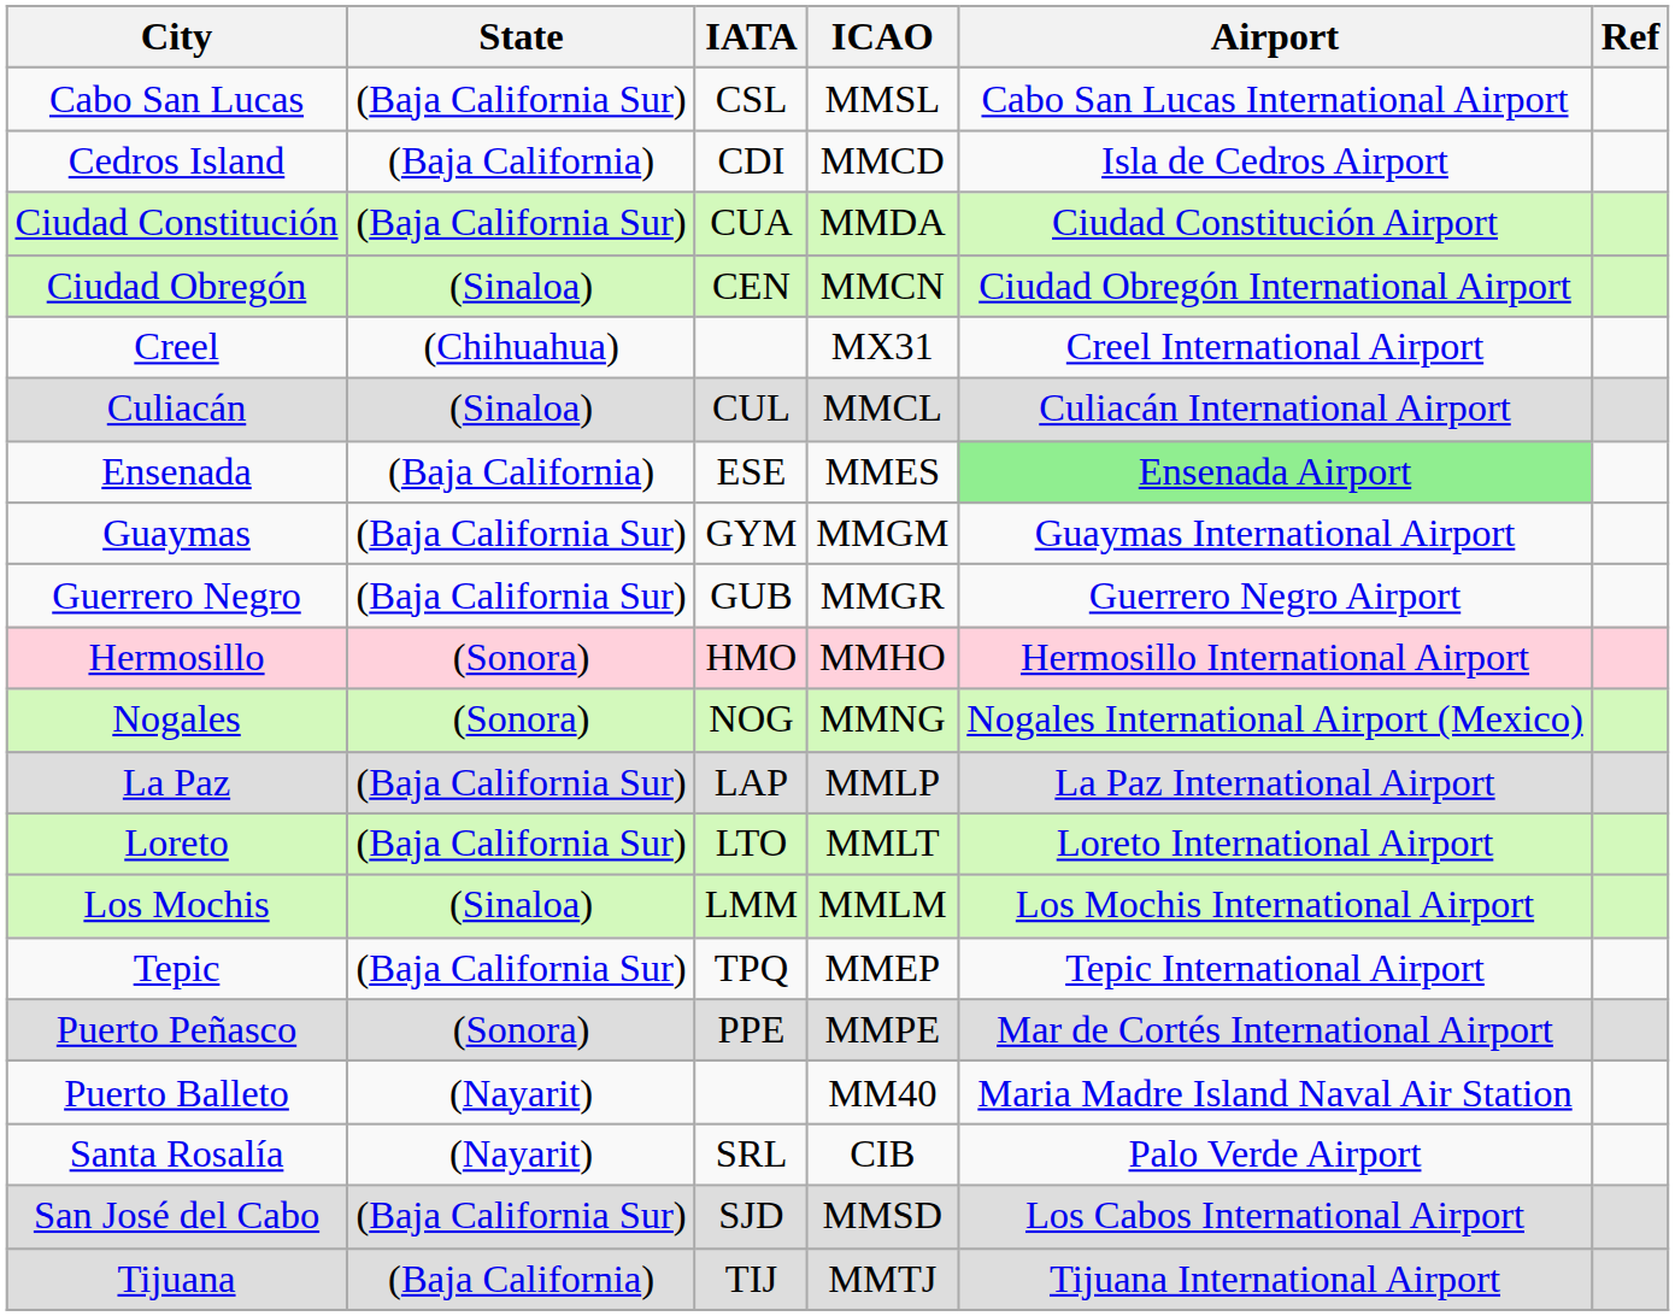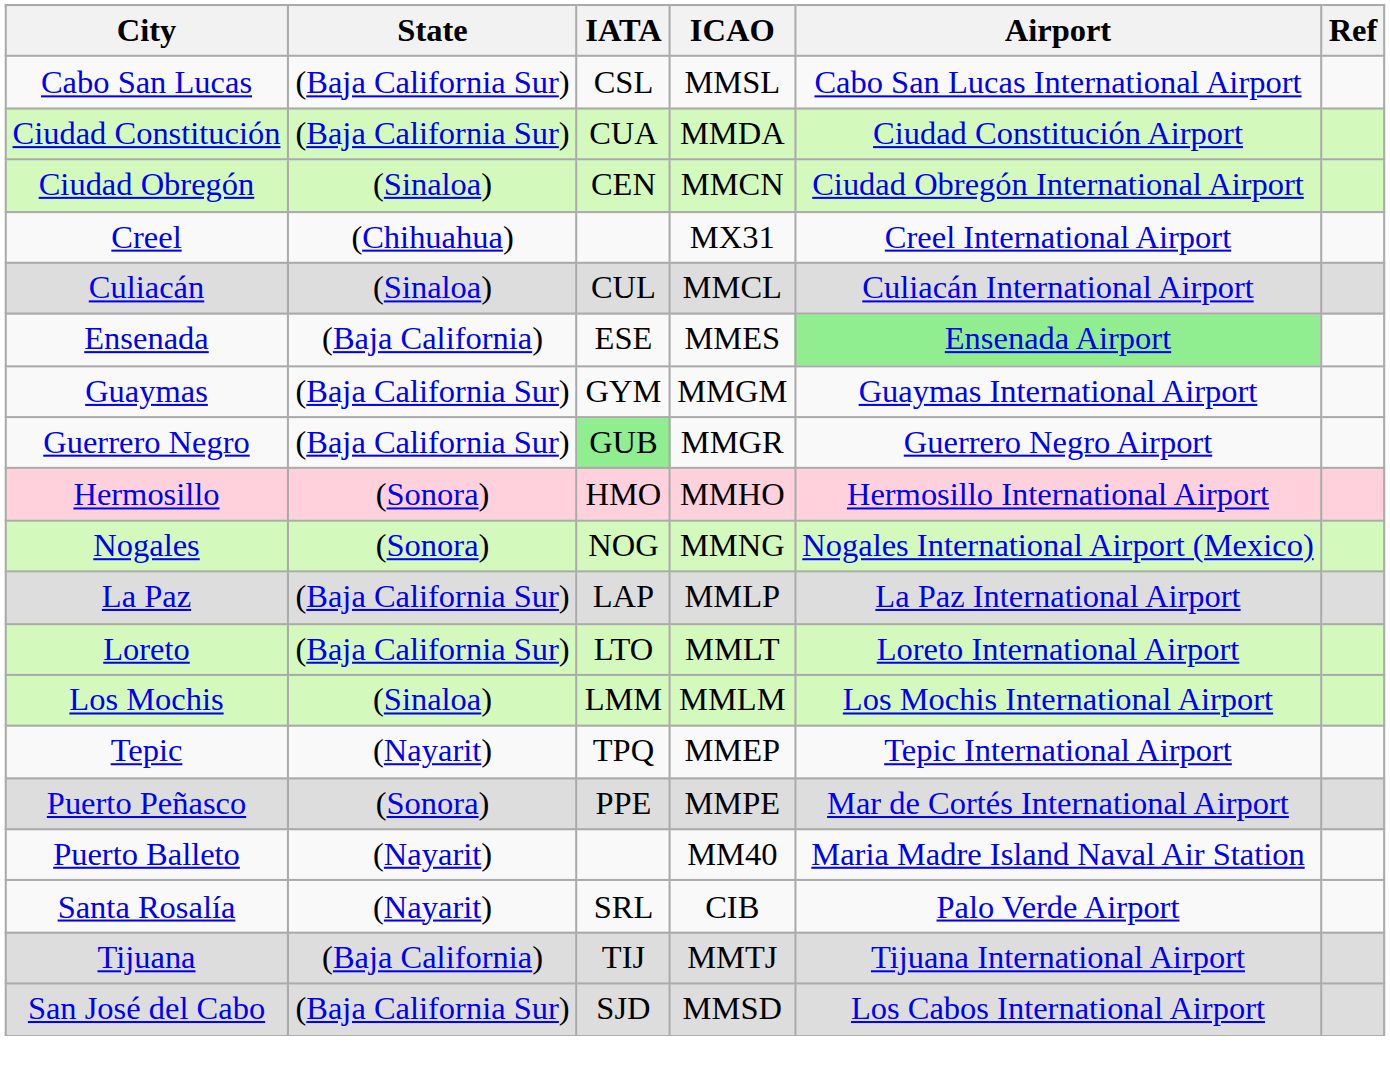 <table class="wikitable" style="margin:0.5em auto; text-align:center">
 <tr>
 <th>City</th>
 <th>State</th>
 <th>IATA</th>
 <th>ICAO</th>
 <th>Airport</th>
 <th>Ref</th>
 </tr>
 <tr>
 <td><a href='#'>Cabo San Lucas</a></td>
 <td> (<a href='#'>Baja California Sur</a>)</td>
 <td>CSL</td>
 <td>MMSL</td>
 <td><a href='#'>Cabo San Lucas International Airport</a></td>
-<td></td>
-</tr>
-<tr>
-<td><a href='#'>Cedros Island</a></td>
-<td> (<a href='#'>Baja California</a>)</td>
-<td>CDI</td>
-<td>MMCD</td>
-<td><a href='#'>Isla de Cedros Airport</a></td>
 <td></td>
 </tr>
 <tr style="background:#D3F9BC">
 <td><a href='#'>Ciudad Constitución</a></td>
 <td> (<a href='#'>Baja California Sur</a>)</td>
 <td>CUA</td>
 <td>MMDA</td>
 <td><a href='#'>Ciudad Constitución Airport</a></td>
 <td></td>
 </tr>
 <tr style="background:#D3F9BC">
 <td><a href='#'>Ciudad Obregón</a></td>
 <td> (<a href='#'>Sinaloa</a>)</td>
 <td>CEN</td>
 <td>MMCN</td>
 <td><a href='#'>Ciudad Obregón International Airport</a></td>
 <td></td>
 </tr>
 <tr>
 <td><a href='#'>Creel</a></td>
 <td> (<a href='#'>Chihuahua</a>)</td>
 <td></td>
 <td>MX31</td>
 <td><a href='#'>Creel International Airport</a></td>
 <td></td>
 </tr>
 <tr style="background:#DDDDDD">
 <td><a href='#'>Culiacán</a></td>
 <td> (<a href='#'>Sinaloa</a>)</td>
 <td>CUL</td>
 <td>MMCL</td>
 <td><a href='#'>Culiacán International Airport</a></td>
 <td></td>
 </tr>
 <tr>
 <td><a href='#'>Ensenada</a></td>
 <td> (<a href='#'>Baja California</a>)</td>
 <td>ESE</td>
 <td>MMES</td>
 <td style="background: lightgreen;"><a href='#'>Ensenada Airport</a></td>
 <td></td>
 </tr>
 <tr>
 <td><a href='#'>Guaymas</a></td>
 <td> (<a href='#'>Baja California Sur</a>)</td>
 <td>GYM</td>
 <td>MMGM</td>
 <td><a href='#'>Guaymas International Airport</a></td>
 <td></td>
 </tr>
 <tr>
 <td><a href='#'>Guerrero Negro</a></td>
 <td> (<a href='#'>Baja California Sur</a>)</td>
-<td>GUB</td>
+<td style="background: lightgreen;">GUB</td>
 <td>MMGR</td>
 <td><a href='#'>Guerrero Negro Airport</a></td>
 <td></td>
 </tr>
 <tr style="background:#FFD1DC">
 <td><a href='#'>Hermosillo</a></td>
 <td> (<a href='#'>Sonora</a>)</td>
 <td>HMO</td>
 <td>MMHO</td>
 <td><a href='#'>Hermosillo International Airport</a></td>
 <td></td>
 </tr>
 <tr style="background:#D3F9BC">
 <td><a href='#'>Nogales</a></td>
 <td> (<a href='#'>Sonora</a>)</td>
 <td>NOG</td>
 <td>MMNG</td>
 <td><a href='#'>Nogales International Airport (Mexico)</a></td>
 <td></td>
 </tr>
 <tr style="background:#DDDDDD">
 <td><a href='#'>La Paz</a></td>
 <td> (<a href='#'>Baja California Sur</a>)</td>
 <td>LAP</td>
 <td>MMLP</td>
 <td><a href='#'>La Paz International Airport</a></td>
 <td></td>
 </tr>
 <tr style="background:#D3F9BC">
 <td><a href='#'>Loreto</a></td>
 <td> (<a href='#'>Baja California Sur</a>)</td>
 <td>LTO</td>
 <td>MMLT</td>
 <td><a href='#'>Loreto International Airport</a></td>
 <td></td>
 </tr>
 <tr style="background:#D3F9BC">
 <td><a href='#'>Los Mochis</a></td>
 <td> (<a href='#'>Sinaloa</a>)</td>
 <td>LMM</td>
 <td>MMLM</td>
 <td><a href='#'>Los Mochis International Airport</a></td>
 <td></td>
 </tr>
 <tr>
 <td><a href='#'>Tepic</a></td>
-<td> (<a href='#'>Baja California Sur</a>)</td>
+<td> (<a href='#'>Nayarit</a>)</td>
 <td>TPQ</td>
 <td>MMEP</td>
 <td><a href='#'>Tepic International Airport</a></td>
 <td></td>
 </tr>
 <tr style="background:#DDDDDD">
 <td><a href='#'>Puerto Peñasco</a></td>
 <td> (<a href='#'>Sonora</a>)</td>
 <td>PPE</td>
 <td>MMPE</td>
 <td><a href='#'>Mar de Cortés International Airport</a></td>
 <td></td>
 </tr>
 <tr>
 <td><a href='#'>Puerto Balleto</a></td>
 <td> (<a href='#'>Nayarit</a>)</td>
 <td></td>
 <td>MM40</td>
 <td><a href='#'>Maria Madre Island Naval Air Station</a></td>
 <td></td>
 </tr>
 <tr>
 <td><a href='#'>Santa Rosalía</a></td>
 <td> (<a href='#'>Nayarit</a>)</td>
 <td>SRL</td>
 <td>CIB</td>
 <td><a href='#'>Palo Verde Airport</a></td>
 <td></td>
 </tr>
 <tr style="background:#DDDDDD">
+<td><a href='#'>Tijuana</a></td>
+<td> (<a href='#'>Baja California</a>)</td>
+<td>TIJ</td>
+<td>MMTJ</td>
+<td><a href='#'>Tijuana International Airport</a></td>
+<td></td>
+</tr>
+<tr style="background:#DDDDDD">
 <td><a href='#'>San José del Cabo</a></td>
 <td> (<a href='#'>Baja California Sur</a>)</td>
 <td>SJD</td>
 <td>MMSD</td>
 <td><a href='#'>Los Cabos International Airport</a></td>
 <td></td>
 </tr>
-<tr style="background:#DDDDDD">
-<td><a href='#'>Tijuana</a></td>
-<td> (<a href='#'>Baja California</a>)</td>
-<td>TIJ</td>
-<td>MMTJ</td>
-<td><a href='#'>Tijuana International Airport</a></td>
-<td></td>
-</tr>
 <tr>
 </tr>
 </table>
